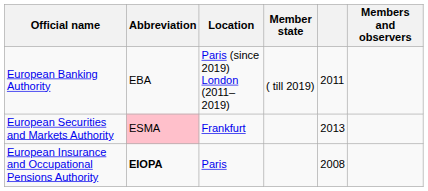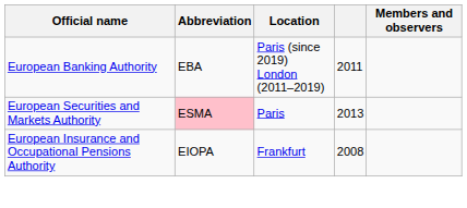 <table class="wikitable">
 <tr>
 <th>Official name</th>
 <th>Abbreviation</th>
 <th>Location</th>
-<th>Member state</th>
 <th></th>
 <th>Members and observers</th>
 </tr>
 <tr>
 <td><a href='#'>European Banking Authority</a></td>
 <td>EBA</td>
 <td><a href='#'>Paris</a> (since 2019)<br><a href='#'>London</a> (2011–2019)</td>
-<td><br>( till 2019)</td>
 <td>2011</td>
 <td></td>
 </tr>
 <tr>
 <td><a href='#'>European Securities and Markets Authority</a></td>
 <td style="background: pink;">ESMA</td>
-<td><a href='#'>Frankfurt</a></td>
-<td></td>
+<td><a href='#'>Paris</a></td>
 <td>2013</td>
 <td></td>
 </tr>
 <tr>
 <td><a href='#'>European Insurance and Occupational Pensions Authority</a></td>
-<td><strong>EIOPA</strong></td>
-<td><a href='#'>Paris</a></td>
-<td></td>
+<td>EIOPA</td>
+<td><a href='#'>Frankfurt</a></td>
 <td>2008</td>
 <td></td>
 </tr>
 </table>
